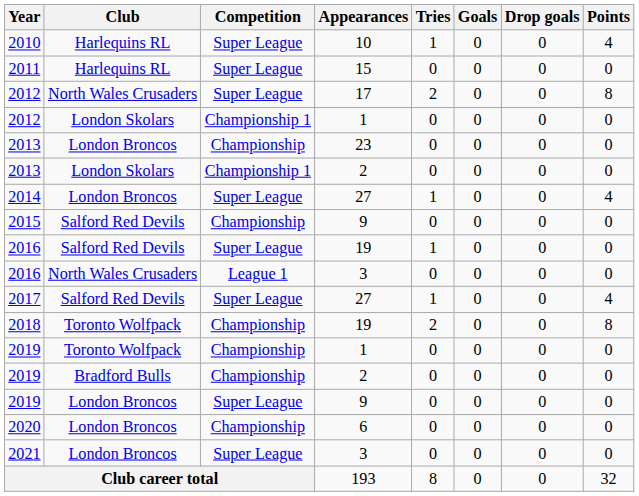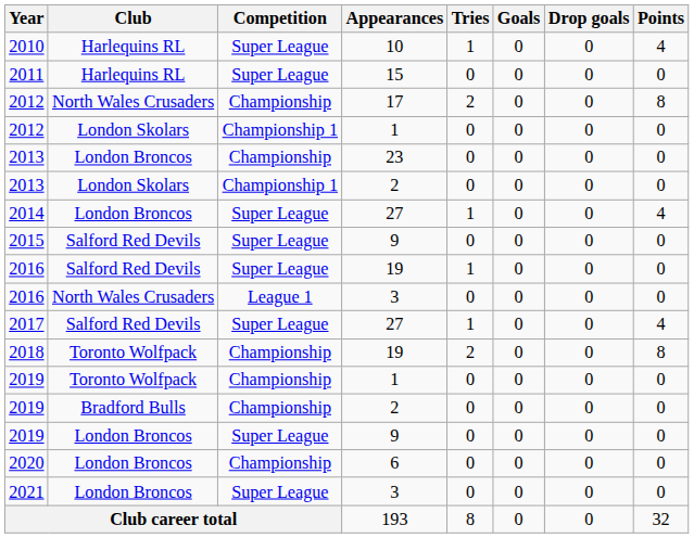 <table class=wikitable style="text-align: center;">
 <tr>
 <th>Year</th>
 <th>Club</th>
 <th>Competition</th>
 <th>Appearances</th>
 <th>Tries</th>
 <th>Goals</th>
 <th>Drop goals</th>
 <th>Points</th>
 </tr>
 <tr>
 <td><a href='#'>2010</a></td>
 <td><a href='#'>Harlequins RL</a></td>
 <td><a href='#'>Super League</a></td>
 <td>10</td>
 <td>1</td>
 <td>0</td>
 <td>0</td>
 <td>4</td>
 </tr>
 <tr>
 <td><a href='#'>2011</a></td>
 <td><a href='#'>Harlequins RL</a></td>
 <td><a href='#'>Super League</a></td>
 <td>15</td>
 <td>0</td>
 <td>0</td>
 <td>0</td>
 <td>0</td>
 </tr>
 <tr>
 <td><a href='#'>2012</a></td>
 <td><a href='#'>North Wales Crusaders</a></td>
-<td><a href='#'>Super League</a></td>
+<td><a href='#'>Championship</a></td>
 <td>17</td>
 <td>2</td>
 <td>0</td>
 <td>0</td>
 <td>8</td>
 </tr>
 <tr>
 <td><a href='#'>2012</a></td>
 <td><a href='#'>London Skolars</a></td>
 <td><a href='#'>Championship 1</a></td>
 <td>1</td>
 <td>0</td>
 <td>0</td>
 <td>0</td>
 <td>0</td>
 </tr>
 <tr>
 <td><a href='#'>2013</a></td>
 <td><a href='#'>London Broncos</a></td>
 <td><a href='#'>Championship</a></td>
 <td>23</td>
 <td>0</td>
 <td>0</td>
 <td>0</td>
 <td>0</td>
 </tr>
 <tr>
 <td><a href='#'>2013</a></td>
 <td><a href='#'>London Skolars</a></td>
 <td><a href='#'>Championship 1</a></td>
 <td>2</td>
 <td>0</td>
 <td>0</td>
 <td>0</td>
 <td>0</td>
 </tr>
 <tr>
 <td><a href='#'>2014</a></td>
 <td><a href='#'>London Broncos</a></td>
 <td><a href='#'>Super League</a></td>
 <td>27</td>
 <td>1</td>
 <td>0</td>
 <td>0</td>
 <td>4</td>
 </tr>
 <tr>
 <td><a href='#'>2015</a></td>
 <td><a href='#'>Salford Red Devils</a></td>
-<td><a href='#'>Championship</a></td>
+<td><a href='#'>Super League</a></td>
 <td>9</td>
 <td>0</td>
 <td>0</td>
 <td>0</td>
 <td>0</td>
 </tr>
 <tr>
 <td><a href='#'>2016</a></td>
 <td><a href='#'>Salford Red Devils</a></td>
 <td><a href='#'>Super League</a></td>
 <td>19</td>
 <td>1</td>
 <td>0</td>
 <td>0</td>
 <td>0</td>
 </tr>
 <tr>
 <td><a href='#'>2016</a></td>
 <td><a href='#'>North Wales Crusaders</a></td>
 <td><a href='#'>League 1</a></td>
 <td>3</td>
 <td>0</td>
 <td>0</td>
 <td>0</td>
 <td>0</td>
 </tr>
 <tr>
 <td><a href='#'>2017</a></td>
 <td><a href='#'>Salford Red Devils</a></td>
 <td><a href='#'>Super League</a></td>
 <td>27</td>
 <td>1</td>
 <td>0</td>
 <td>0</td>
 <td>4</td>
 </tr>
 <tr>
 <td><a href='#'>2018</a></td>
 <td><a href='#'>Toronto Wolfpack</a></td>
 <td><a href='#'>Championship</a></td>
 <td>19</td>
 <td>2</td>
 <td>0</td>
 <td>0</td>
 <td>8</td>
 </tr>
 <tr>
 <td><a href='#'>2019</a></td>
 <td><a href='#'>Toronto Wolfpack</a></td>
 <td><a href='#'>Championship</a></td>
 <td>1</td>
 <td>0</td>
 <td>0</td>
 <td>0</td>
 <td>0</td>
 </tr>
 <tr>
 <td><a href='#'>2019</a></td>
 <td><a href='#'>Bradford Bulls</a></td>
 <td><a href='#'>Championship</a></td>
 <td>2</td>
 <td>0</td>
 <td>0</td>
 <td>0</td>
 <td>0</td>
 </tr>
 <tr>
 <td><a href='#'>2019</a></td>
 <td><a href='#'>London Broncos</a></td>
 <td><a href='#'>Super League</a></td>
 <td>9</td>
 <td>0</td>
 <td>0</td>
 <td>0</td>
 <td>0</td>
 </tr>
 <tr>
 <td><a href='#'>2020</a></td>
 <td><a href='#'>London Broncos</a></td>
 <td><a href='#'>Championship</a></td>
 <td>6</td>
 <td>0</td>
 <td>0</td>
 <td>0</td>
 <td>0</td>
 </tr>
 <tr>
 <td><a href='#'>2021</a></td>
 <td><a href='#'>London Broncos</a></td>
 <td><a href='#'>Super League</a></td>
 <td>3</td>
 <td>0</td>
 <td>0</td>
 <td>0</td>
 <td>0</td>
 </tr>
 <tr>
 <th colspan=3>Club career total</th>
 <td>193</td>
 <td>8</td>
 <td>0</td>
 <td>0</td>
 <td>32</td>
 </tr>
 </table>
